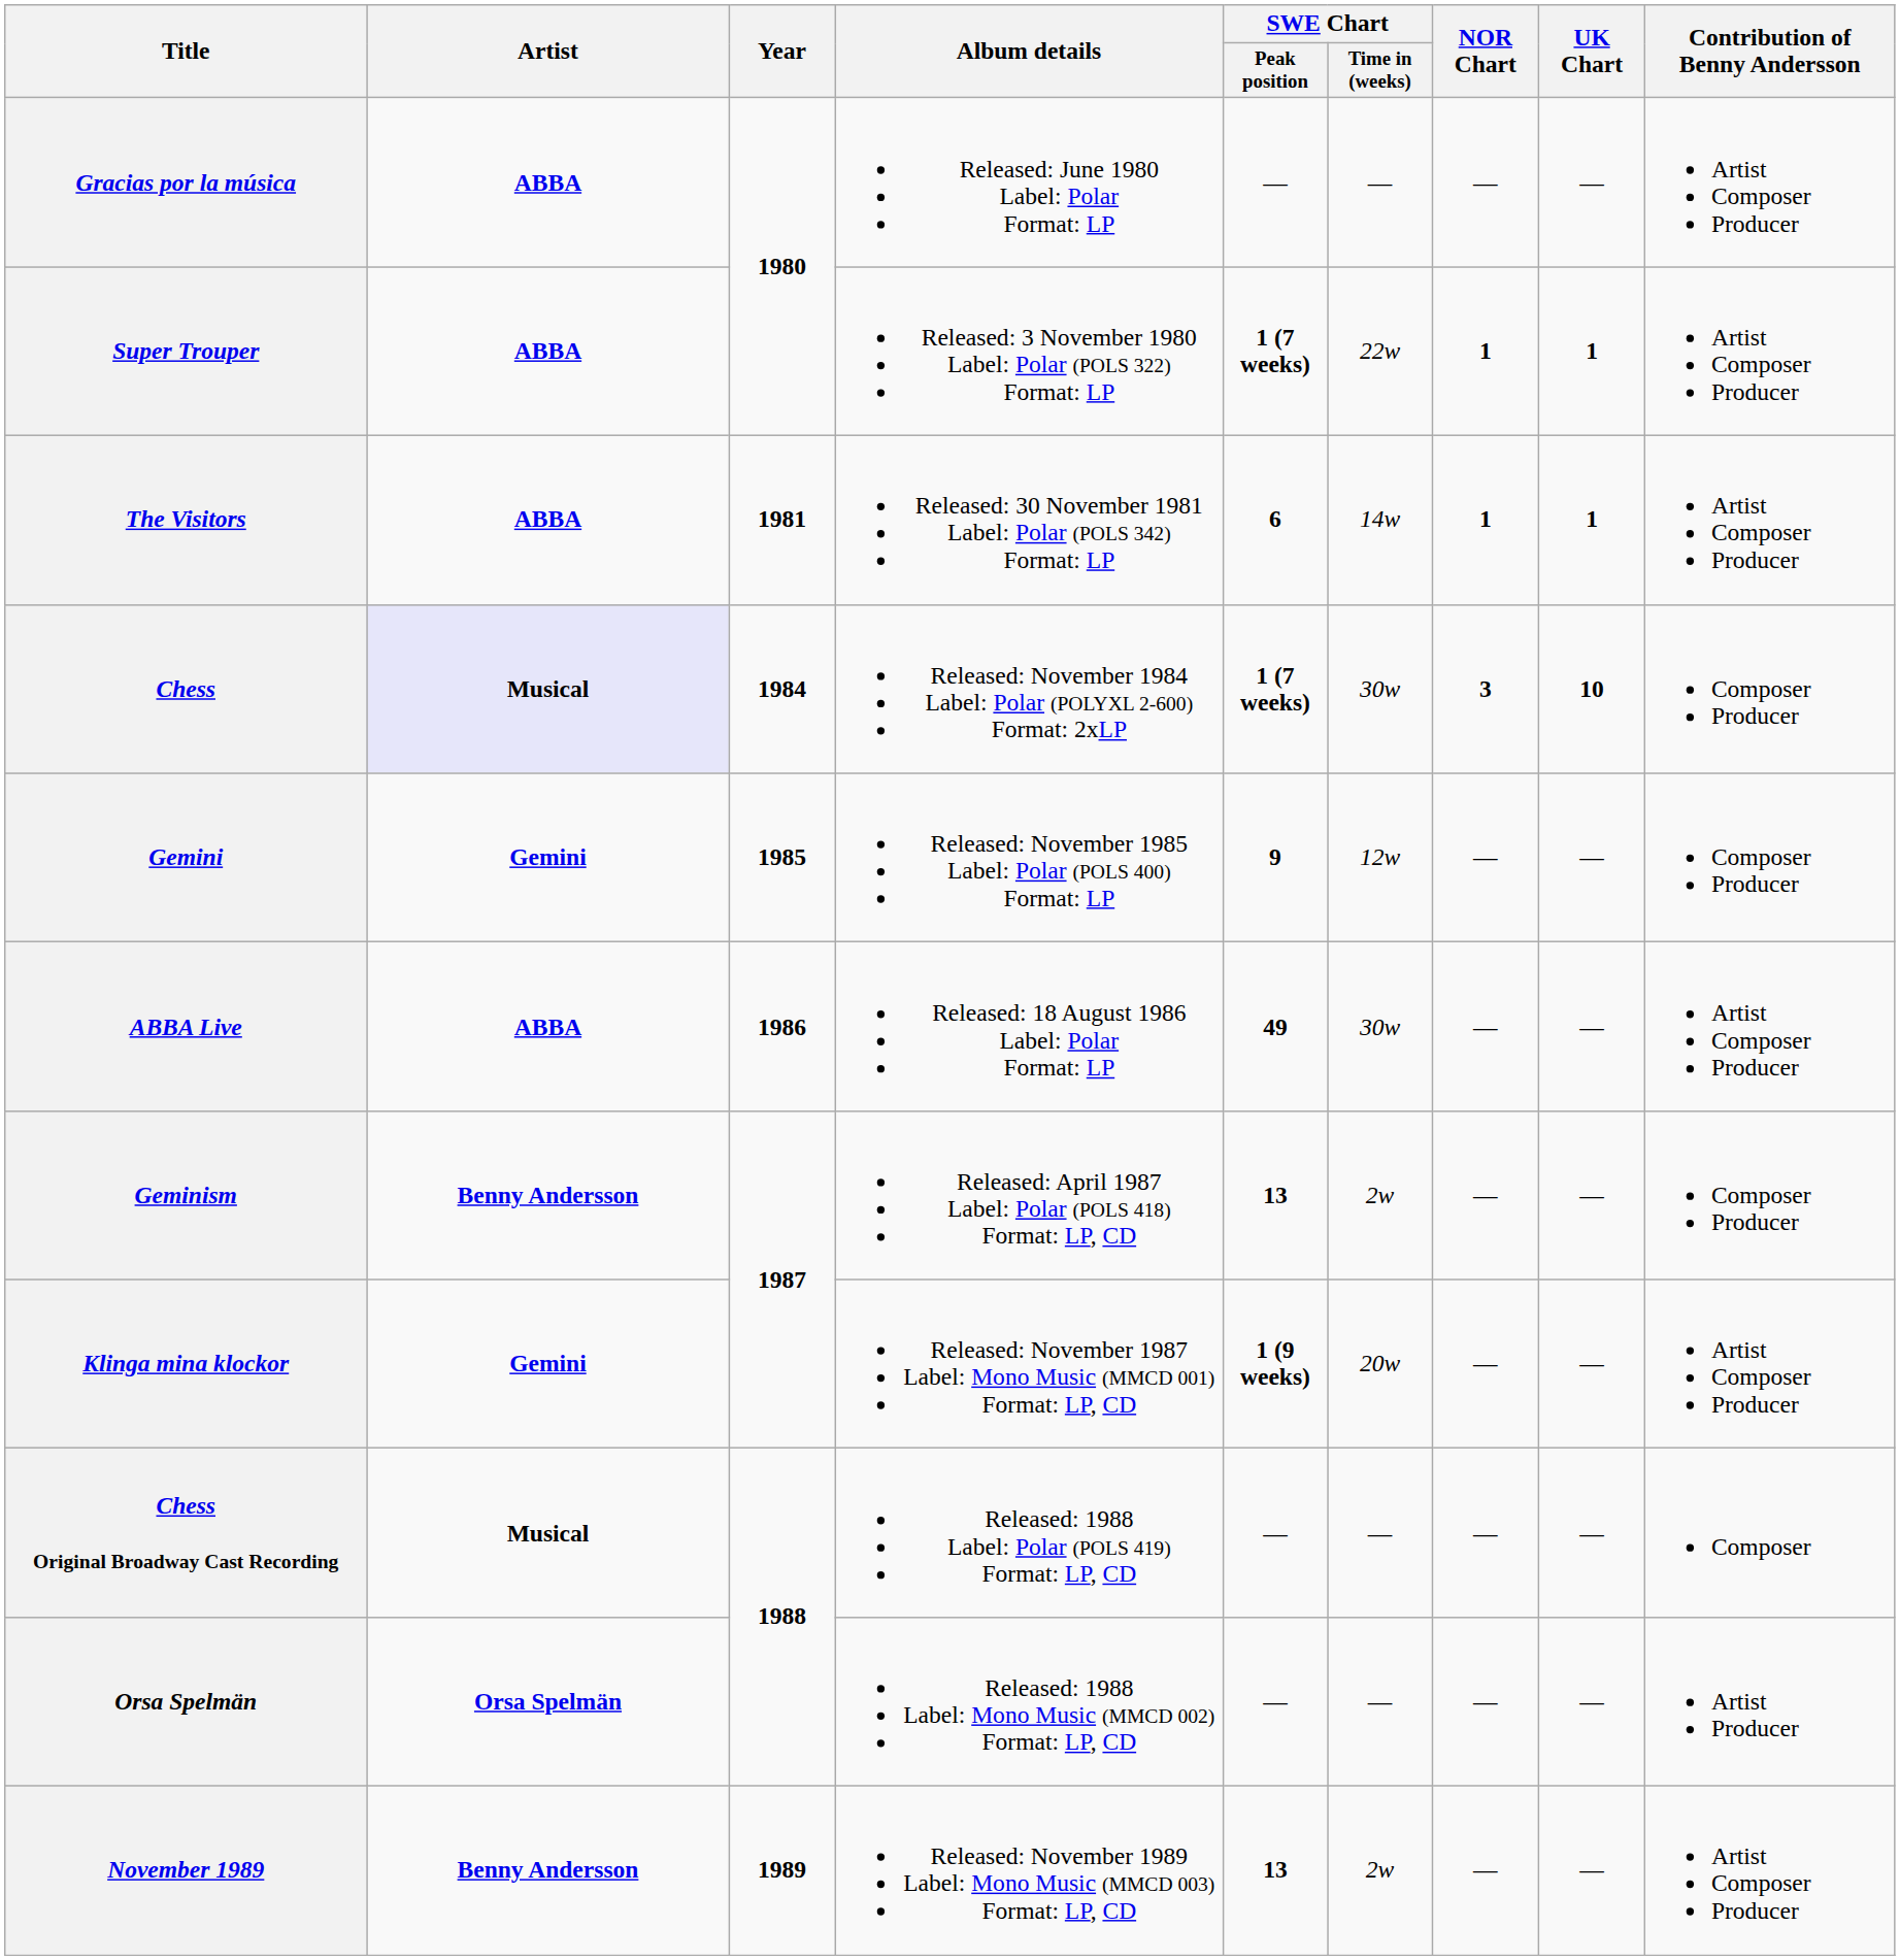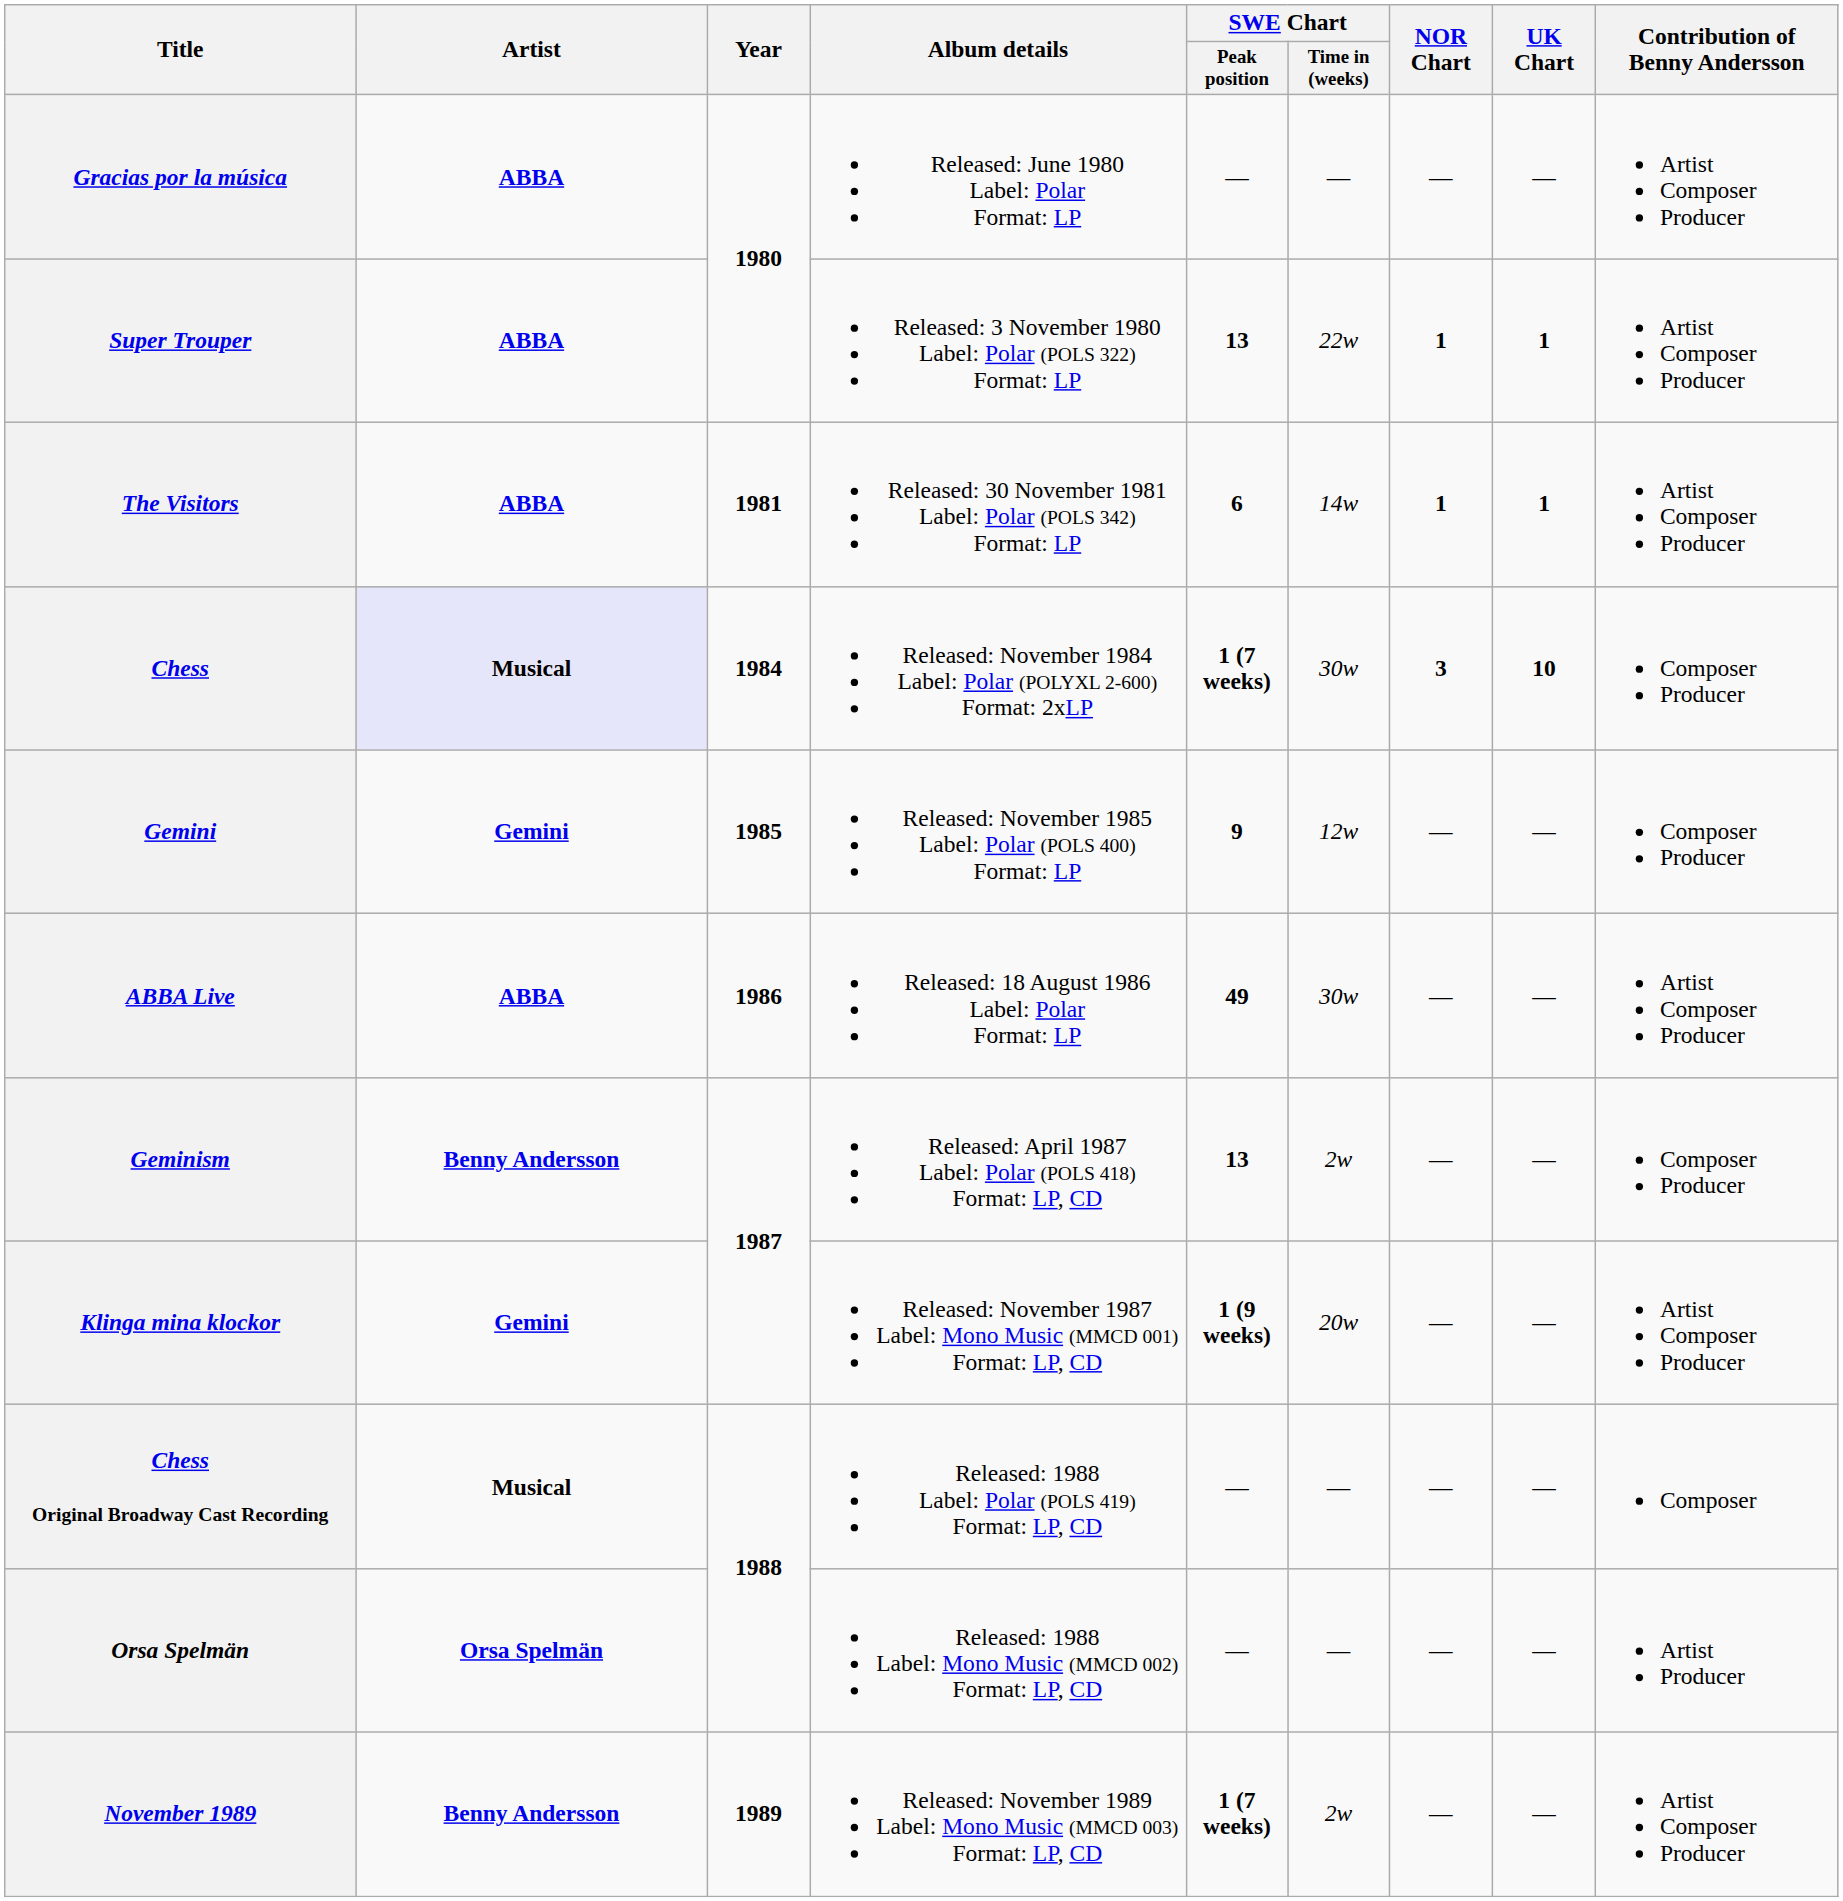 <table class="wikitable plainrowheaders" style="text-align:center;" border="1">
 <tr>
 <th scope="col" rowspan="2" style="width:15em;">Title</th>
 <th scope="col" rowspan="2" style="width:15em;">Artist</th>
 <th scope="col" rowspan="2" style="width:4em;">Year</th>
 <th scope="col" rowspan="2" style="width:16em;">Album details</th>
 <th scope="col" colspan="2"><a href='#'>SWE</a> Chart</th>
 <th scope="col" rowspan="2" style="width:4em;"><a href='#'>NOR</a><br>Chart</th>
 <th scope="col" rowspan="2" style="width:4em;"><a href='#'>UK</a><br>Chart</th>
 <th scope="col" rowspan="2" style="width:10em;">Contribution of<br>Benny Andersson</th>
 </tr>
 <tr>
 <th scope="col" style="width:5em;font-size:80%;">Peak position</th>
 <th scope="col" style="width:5em;font-size:80%;">Time in<br>(weeks)</th>
 </tr>
 <tr>
 <th scope="row"><em><a href='#'>Gracias por la música</a></em></th>
 <td><strong><a href='#'>ABBA</a></strong></td>
 <td rowspan="2"><strong>1980</strong></td>
 <td><br><ul><li>Released: June 1980</li><li>Label: <a href='#'>Polar</a></li><li>Format: <a href='#'>LP</a></li></ul></td>
 <td>—</td>
 <td>—</td>
 <td>—</td>
 <td>—</td>
 <td style="text-align:left;"><br><ul><li>Artist</li><li>Composer</li><li>Producer</li></ul></td>
 </tr>
 <tr>
 <th scope="row"><em><a href='#'>Super Trouper</a></em></th>
 <td><strong><a href='#'>ABBA</a></strong></td>
 <td><br><ul><li>Released: 3 November 1980</li><li>Label: <a href='#'>Polar</a> <small>(POLS 322)</small></li><li>Format: <a href='#'>LP</a></li></ul></td>
-<td><strong>1 (7 weeks)</strong></td>
+<td><strong>13</strong></td>
 <td><em>22w</em></td>
 <td><strong>1</strong></td>
 <td><strong>1</strong></td>
 <td style="text-align:left;"><br><ul><li>Artist</li><li>Composer</li><li>Producer</li></ul></td>
 </tr>
 <tr>
 <th scope="row"><em><a href='#'>The Visitors</a></em></th>
 <td><strong><a href='#'>ABBA</a></strong></td>
 <td rowspan="1"><strong>1981</strong></td>
 <td><br><ul><li>Released: 30 November 1981</li><li>Label: <a href='#'>Polar</a> <small>(POLS 342)</small></li><li>Format: <a href='#'>LP</a></li></ul></td>
 <td><strong>6</strong></td>
 <td><em>14w</em></td>
 <td><strong>1</strong></td>
 <td><strong>1</strong></td>
 <td style="text-align:left;"><br><ul><li>Artist</li><li>Composer</li><li>Producer</li></ul></td>
 </tr>
 <tr>
 <th scope="row"><em><a href='#'>Chess</a></em></th>
 <td style="background: lavender;"><strong>Musical</strong></td>
 <td rowspan="1"><strong>1984</strong></td>
 <td><br><ul><li>Released: November 1984</li><li>Label: <a href='#'>Polar</a> <small>(POLYXL 2-600)</small></li><li>Format: 2x<a href='#'>LP</a></li></ul></td>
 <td><strong>1 (7 weeks)</strong></td>
 <td><em>30w</em></td>
 <td><strong>3</strong></td>
 <td><strong>10</strong></td>
 <td style="text-align:left;"><br><ul><li>Composer</li><li>Producer</li></ul></td>
 </tr>
 <tr>
 <th scope="row"><em><a href='#'>Gemini</a></em></th>
 <td><strong><a href='#'>Gemini</a></strong></td>
 <td rowspan="1"><strong>1985</strong></td>
 <td><br><ul><li>Released: November 1985</li><li>Label: <a href='#'>Polar</a> <small>(POLS 400)</small></li><li>Format: <a href='#'>LP</a></li></ul></td>
 <td><strong>9</strong></td>
 <td><em>12w</em></td>
 <td>—</td>
 <td>—</td>
 <td style="text-align:left;"><br><ul><li>Composer</li><li>Producer</li></ul></td>
 </tr>
 <tr>
 <th scope="row"><em><a href='#'>ABBA Live</a></em></th>
 <td><strong><a href='#'>ABBA</a></strong></td>
 <td rowspan="1"><strong>1986</strong></td>
 <td><br><ul><li>Released: 18 August 1986</li><li>Label: <a href='#'>Polar</a></li><li>Format: <a href='#'>LP</a></li></ul></td>
 <td><strong>49</strong></td>
 <td><em>30w</em></td>
 <td>—</td>
 <td>—</td>
 <td style="text-align:left;"><br><ul><li>Artist</li><li>Composer</li><li>Producer</li></ul></td>
 </tr>
 <tr>
 <th scope="row"><em><a href='#'>Geminism</a></em></th>
 <td><strong><a href='#'>Benny Andersson</a></strong></td>
 <td rowspan="2"><strong>1987</strong></td>
 <td><br><ul><li>Released: April 1987</li><li>Label: <a href='#'>Polar</a> <small>(POLS 418)</small></li><li>Format: <a href='#'>LP</a>, <a href='#'>CD</a></li></ul></td>
 <td><strong>13</strong></td>
 <td><em>2w</em></td>
 <td>—</td>
 <td>—</td>
 <td style="text-align:left;"><br><ul><li>Composer</li><li>Producer</li></ul></td>
 </tr>
 <tr>
 <th scope="row"><em><a href='#'>Klinga mina klockor</a></em></th>
 <td><strong><a href='#'>Gemini</a></strong></td>
 <td><br><ul><li>Released: November 1987</li><li>Label: <a href='#'>Mono Music</a> <small>(MMCD 001)</small></li><li>Format: <a href='#'>LP</a>, <a href='#'>CD</a></li></ul></td>
 <td><strong>1 (9 weeks)</strong></td>
 <td><em>20w</em></td>
 <td>—</td>
 <td>—</td>
 <td style="text-align:left;"><br><ul><li>Artist</li><li>Composer</li><li>Producer</li></ul></td>
 </tr>
 <tr>
 <th scope="row"><em><a href='#'>Chess</a></em><br><br><small><strong>Original Broadway Cast Recording</strong></small></th>
 <td><strong>Musical</strong></td>
 <td rowspan="2"><strong>1988</strong></td>
 <td><br><ul><li>Released: 1988</li><li>Label: <a href='#'>Polar</a> <small>(POLS 419)</small></li><li>Format: <a href='#'>LP</a>, <a href='#'>CD</a></li></ul></td>
 <td>—</td>
 <td>—</td>
 <td>—</td>
 <td>—</td>
 <td style="text-align:left;"><br><ul><li>Composer</li></ul></td>
 </tr>
 <tr>
 <th scope="row"><em>Orsa Spelmän</em></th>
 <td><strong><a href='#'>Orsa Spelmän</a></strong></td>
 <td><br><ul><li>Released: 1988</li><li>Label: <a href='#'>Mono Music</a> <small>(MMCD 002)</small></li><li>Format: <a href='#'>LP</a>, <a href='#'>CD</a></li></ul></td>
 <td>—</td>
 <td>—</td>
 <td>—</td>
 <td>—</td>
 <td style="text-align:left;"><br><ul><li>Artist</li><li>Producer</li></ul></td>
 </tr>
 <tr>
 <th scope="row"><em><a href='#'>November 1989</a></em></th>
 <td><strong><a href='#'>Benny Andersson</a></strong></td>
 <td rowspan="1"><strong>1989</strong></td>
 <td><br><ul><li>Released: November 1989</li><li>Label: <a href='#'>Mono Music</a> <small>(MMCD 003)</small></li><li>Format: <a href='#'>LP</a>, <a href='#'>CD</a></li></ul></td>
-<td><strong>13</strong></td>
+<td><strong>1 (7 weeks)</strong></td>
 <td><em>2w</em></td>
 <td>—</td>
 <td>—</td>
 <td style="text-align:left;"><br><ul><li>Artist</li><li>Composer</li><li>Producer</li></ul></td>
 </tr>
 <tr>
 </tr>
 </table>
